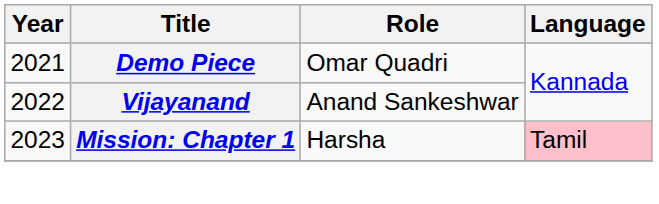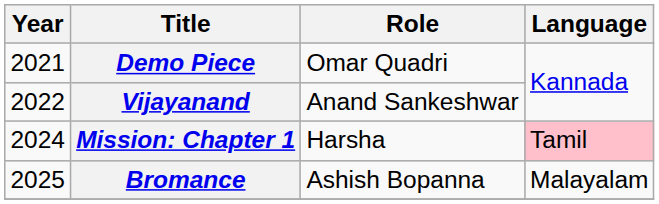 <table class="wikitable plainrowheaders sortable" style="margin-right: 0;">
 <tr>
 <th scope="col">Year</th>
 <th scope="col">Title</th>
 <th scope="col">Role</th>
 <th scope="col">Language</th>
 </tr>
 <tr>
 <td>2021</td>
 <th scope="row"><em><a href='#'>Demo Piece</a></em></th>
 <td>Omar Quadri</td>
 <td rowspan="2"><a href='#'>Kannada</a></td>
 </tr>
 <tr>
 <td>2022</td>
 <th scope="row"><em><a href='#'>Vijayanand</a></em></th>
 <td>Anand Sankeshwar</td>
 </tr>
 <tr>
-<td>2023</td>
+<td>2024</td>
 <th scope="row"><em><a href='#'>Mission: Chapter 1</a></em></th>
 <td>Harsha</td>
 <td style="background: pink;">Tamil</td>
 </tr>
 <tr>
+<td>2025</td>
+<th scope="row"><a href='#'><em>Bromance</em></a></th>
+<td>Ashish Bopanna</td>
+<td>Malayalam </td>
+</tr>
+<tr>
 </tr>
 </table>
